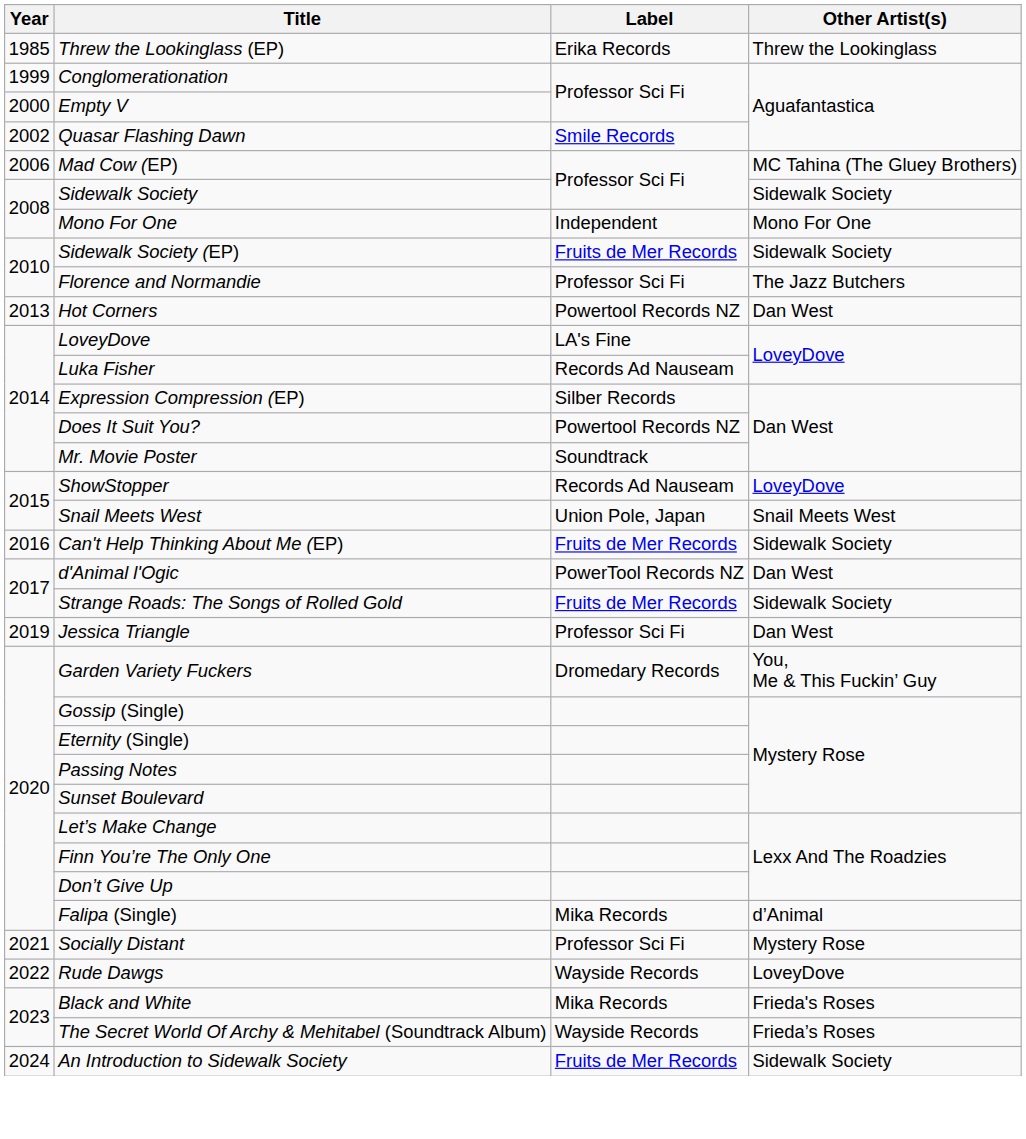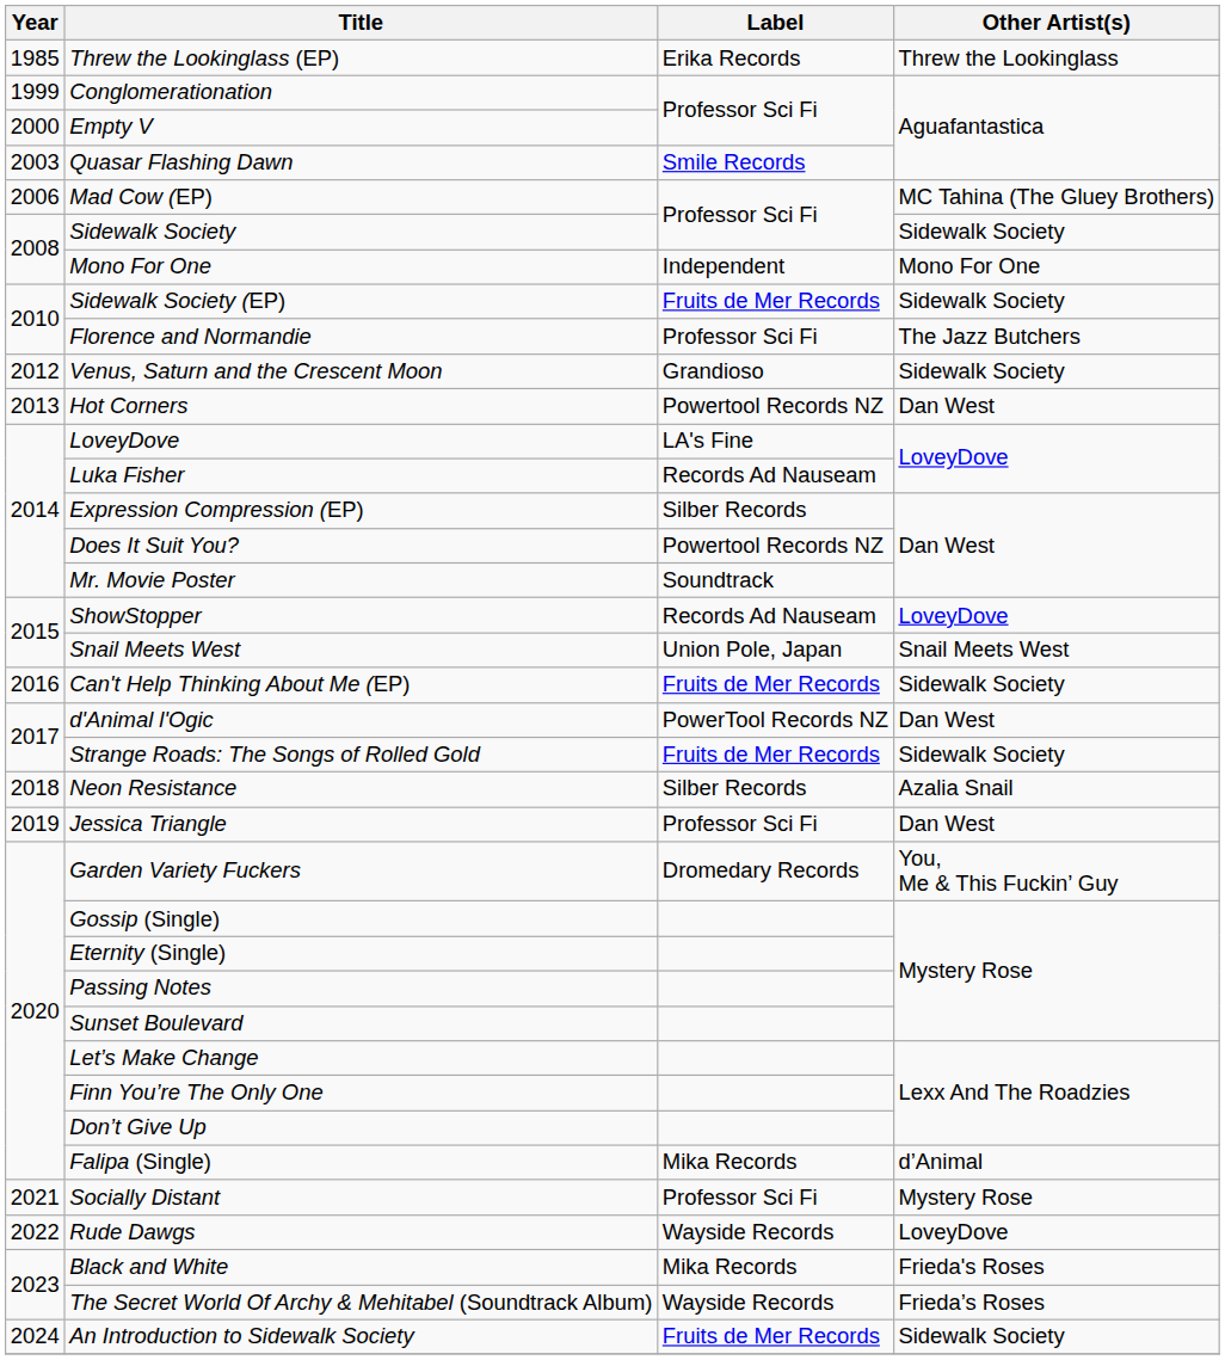 <table class="wikitable">
 <tr>
 <th>Year</th>
 <th>Title</th>
 <th>Label</th>
 <th>Other Artist(s)</th>
 </tr>
 <tr>
 <td>1985</td>
 <td><em>Threw the Lookinglass</em> (EP)</td>
 <td>Erika Records</td>
 <td>Threw the Lookinglass</td>
 </tr>
 <tr>
 <td>1999</td>
 <td><em>Conglomerationation</em></td>
 <td rowspan="2">Professor Sci Fi</td>
 <td rowspan="3">Aguafantastica</td>
 </tr>
 <tr>
 <td>2000</td>
 <td><em>Empty V</em></td>
 </tr>
 <tr>
-<td>2002</td>
+<td>2003</td>
 <td><em>Quasar Flashing Dawn</em></td>
 <td><a href='#'>Smile Records</a></td>
 </tr>
 <tr>
 <td>2006</td>
 <td><em>Mad Cow (</em>EP)</td>
 <td rowspan="2">Professor Sci Fi</td>
 <td>MC Tahina (The Gluey Brothers)</td>
 </tr>
 <tr>
 <td rowspan="2">2008</td>
 <td><em>Sidewalk Society</em></td>
 <td>Sidewalk Society</td>
 </tr>
 <tr>
 <td><em>Mono For One</em></td>
 <td>Independent</td>
 <td>Mono For One</td>
 </tr>
 <tr>
 <td rowspan="2">2010</td>
 <td><em>Sidewalk Society (</em>EP)</td>
 <td><a href='#'>Fruits de Mer Records</a></td>
 <td>Sidewalk Society</td>
 </tr>
 <tr>
 <td><em>Florence and Normandie</em></td>
 <td>Professor Sci Fi</td>
 <td>The Jazz Butchers</td>
+</tr>
+<tr>
+<td>2012</td>
+<td><em>Venus, Saturn and the Crescent Moon</em></td>
+<td>Grandioso</td>
+<td>Sidewalk Society</td>
 </tr>
 <tr>
 <td>2013</td>
 <td><em>Hot Corners</em></td>
 <td>Powertool Records NZ</td>
 <td>Dan West</td>
 </tr>
 <tr>
 <td rowspan="5">2014</td>
 <td><em>LoveyDove</em></td>
 <td>LA's Fine</td>
 <td rowspan="2"><a href='#'>LoveyDove</a></td>
 </tr>
 <tr>
 <td><em>Luka Fisher</em></td>
 <td>Records Ad Nauseam</td>
 </tr>
 <tr>
 <td><em>Expression Compression (</em>EP)</td>
 <td>Silber Records</td>
 <td rowspan="3">Dan West</td>
 </tr>
 <tr>
 <td><em>Does It Suit You?</em></td>
 <td>Powertool Records NZ</td>
 </tr>
 <tr>
 <td><em>Mr. Movie Poster</em></td>
 <td>Soundtrack</td>
 </tr>
 <tr>
 <td rowspan="2">2015</td>
 <td><em>ShowStopper</em></td>
 <td>Records Ad Nauseam</td>
 <td><a href='#'>LoveyDove</a></td>
 </tr>
 <tr>
 <td><em>Snail Meets West</em></td>
 <td>Union Pole, Japan</td>
 <td>Snail Meets West</td>
 </tr>
 <tr>
 <td>2016</td>
 <td><em>Can't Help Thinking About Me (</em>EP)</td>
 <td><a href='#'>Fruits de Mer Records</a></td>
 <td>Sidewalk Society</td>
 </tr>
 <tr>
 <td rowspan="2">2017</td>
 <td><em>d'Animal l'Ogic</em></td>
 <td>PowerTool Records NZ</td>
 <td>Dan West</td>
 </tr>
 <tr>
 <td><em>Strange Roads: The Songs of Rolled Gold</em></td>
 <td><a href='#'>Fruits de Mer Records</a></td>
 <td>Sidewalk Society</td>
+</tr>
+<tr>
+<td>2018</td>
+<td><em>Neon Resistance</em></td>
+<td>Silber Records</td>
+<td>Azalia Snail</td>
 </tr>
 <tr>
 <td>2019</td>
 <td><em>Jessica Triangle</em></td>
 <td>Professor Sci Fi</td>
 <td>Dan West</td>
 </tr>
 <tr>
 <td rowspan="9">2020</td>
 <td><em>Garden Variety Fuckers</em></td>
 <td>Dromedary Records</td>
 <td>You,<br>Me & This Fuckin’ Guy</td>
 </tr>
 <tr>
 <td><em>Gossip</em> (Single)</td>
 <td></td>
 <td rowspan="4">Mystery Rose</td>
 </tr>
 <tr>
 <td><em>Eternity</em> (Single)</td>
 <td></td>
 </tr>
 <tr>
 <td><em>Passing Notes</em></td>
 <td></td>
 </tr>
 <tr>
 <td><em>Sunset Boulevard</em></td>
 <td></td>
 </tr>
 <tr>
 <td><em>Let’s Make Change</em></td>
 <td></td>
 <td rowspan="3">Lexx And The Roadzies</td>
 </tr>
 <tr>
 <td><em>Finn You’re The Only One</em></td>
 <td></td>
 </tr>
 <tr>
 <td><em>Don’t Give Up</em></td>
 <td></td>
 </tr>
 <tr>
 <td><em>Falipa</em> (Single)</td>
 <td>Mika Records</td>
 <td>d’Animal</td>
 </tr>
 <tr>
 <td>2021</td>
 <td><em>Socially Distant</em></td>
 <td>Professor Sci Fi</td>
 <td>Mystery Rose</td>
 </tr>
 <tr>
 <td>2022</td>
 <td><em>Rude Dawgs</em></td>
 <td>Wayside Records</td>
 <td>LoveyDove</td>
 </tr>
 <tr>
 <td rowspan="2">2023</td>
 <td><em>Black and White</em></td>
 <td>Mika Records</td>
 <td>Frieda's Roses</td>
 </tr>
 <tr>
 <td><em>The Secret World Of Archy & Mehitabel</em> (Soundtrack Album)</td>
 <td>Wayside Records</td>
 <td>Frieda’s Roses</td>
 </tr>
 <tr>
 <td>2024</td>
 <td><em>An Introduction to Sidewalk Society</em></td>
 <td><a href='#'>Fruits de Mer Records</a></td>
 <td>Sidewalk Society</td>
 </tr>
 <tr>
 </tr>
 </table>
